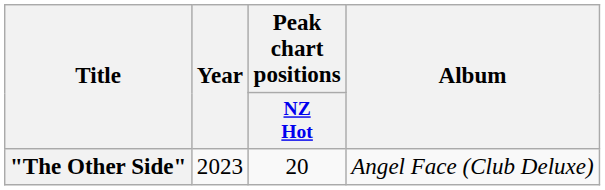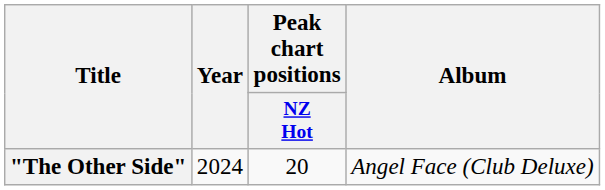 <table class="wikitable plainrowheaders" style="text-align:center;">
 <tr>
 <th scope="col" rowspan="2">Title</th>
 <th scope="col" rowspan="2">Year</th>
 <th scope="col" colspan="1">Peak chart positions</th>
 <th scope="col" rowspan="2">Album</th>
 </tr>
 <tr>
 <th scope="col" style="width:3em;font-size:85%;"><a href='#'>NZ<br>Hot</a><br></th>
 </tr>
 <tr>
 <th scope="row">"The Other Side"</th>
-<td>2023</td>
+<td>2024</td>
 <td>20</td>
 <td><em>Angel Face (Club Deluxe)</em></td>
 </tr>
 </table>
